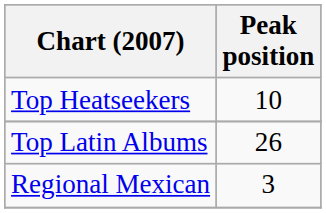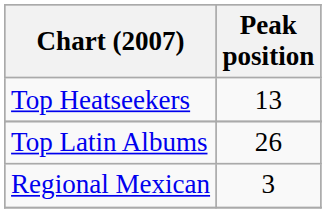 <table class="wikitable">
 <tr>
 <th>Chart (2007)</th>
 <th>Peak<br>position</th>
 </tr>
 <tr>
 <td align="left"><a href='#'>Top Heatseekers</a></td>
-<td align="center">10</td>
+<td align="center">13</td>
 </tr>
 <tr>
 </tr>
 <tr>
 <td align="left"><a href='#'>Top Latin Albums</a></td>
 <td align="center">26</td>
 </tr>
 <tr>
 <td align="left"><a href='#'>Regional Mexican</a></td>
 <td align="center">3</td>
 </tr>
 <tr>
 </tr>
 </table>
